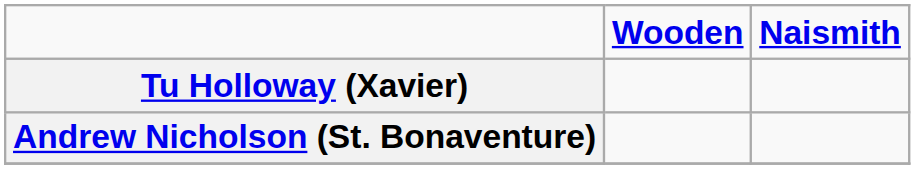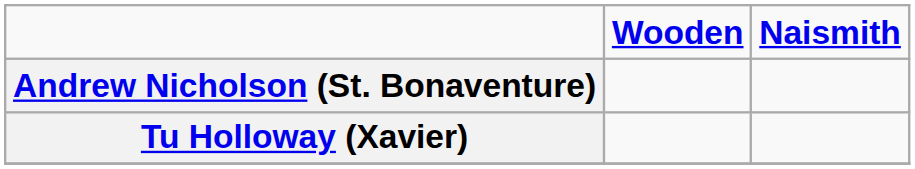 <table class="wikitable" style="white-space:nowrap; font-size:90%;">
 <tr>
 <td></td>
 <td><strong><a href='#'>Wooden</a></strong></td>
 <td><strong><a href='#'>Naismith</a></strong></td>
 </tr>
 <tr>
-<th><a href='#'>Tu Holloway</a> (Xavier)</th>
+<th><a href='#'>Andrew Nicholson</a> (St. Bonaventure)</th>
 <td></td>
 <td></td>
 </tr>
 <tr>
-<th><a href='#'>Andrew Nicholson</a> (St. Bonaventure)</th>
+<th><a href='#'>Tu Holloway</a> (Xavier)</th>
 <td></td>
 <td></td>
 </tr>
 <tr>
 </tr>
 </table>
